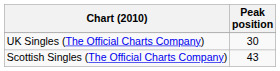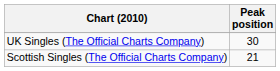 <table class="wikitable sortable">
 <tr>
 <th>Chart (2010)</th>
 <th>Peak<br>position</th>
 </tr>
 <tr>
 </tr>
 <tr>
 </tr>
 <tr>
 </tr>
 <tr>
 </tr>
 <tr>
 </tr>
 <tr>
 </tr>
 <tr>
 </tr>
 <tr>
 </tr>
 <tr>
 <td style="text-align:left;">UK Singles (<a href='#'>The Official Charts Company</a>)</td>
 <td style="text-align:center;">30</td>
 </tr>
 <tr>
 <td style="text-align:left;">Scottish Singles (<a href='#'>The Official Charts Company</a>)</td>
-<td style="text-align:center;">43</td>
+<td style="text-align:center;">21</td>
 </tr>
 </table>
